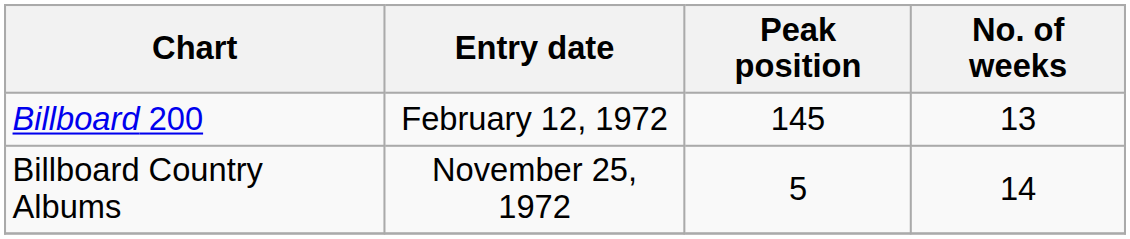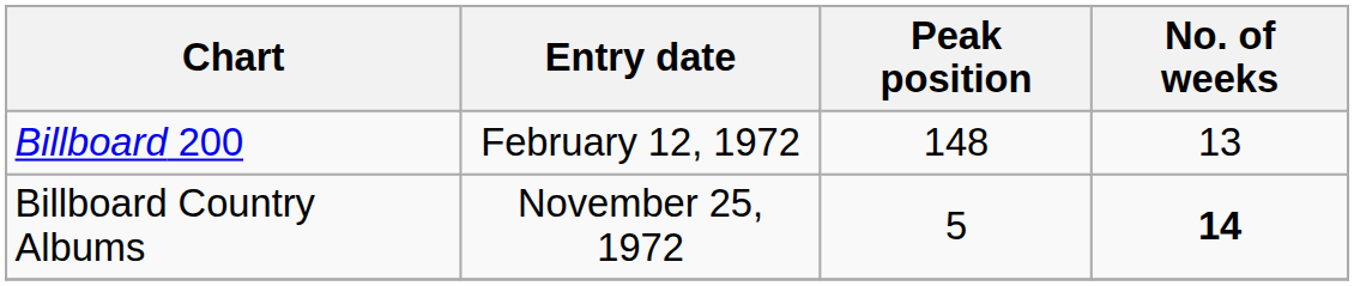 <table border=1 cellspacing=0 cellpadding=2 width="550px" class="wikitable">
 <tr>
 <th align="left">Chart</th>
 <th align="left">Entry date</th>
 <th align="left">Peak position</th>
 <th align="left">No. of weeks</th>
 </tr>
 <tr>
 <td align="left"><a href='#'><em>Billboard</em> 200</a></td>
 <td align="center">February 12, 1972</td>
-<td align="center">145</td>
+<td align="center">148</td>
 <td align="center">13</td>
 </tr>
 <tr>
 <td align="left">Billboard Country Albums</td>
 <td align="center">November 25, 1972</td>
 <td align="center">5</td>
-<td align="center">14</td>
+<td align="center"><strong>14</strong></td>
 </tr>
 <tr>
 </tr>
 </table>
